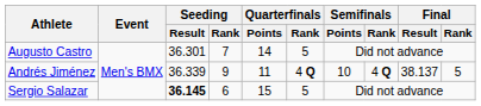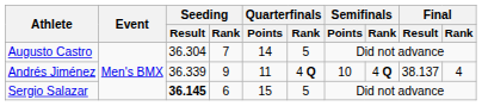 <table class=wikitable style="font-size:90%">
 <tr>
 <th rowspan="2">Athlete</th>
 <th rowspan="2">Event</th>
 <th colspan="2">Seeding</th>
 <th colspan="2">Quarterfinals</th>
 <th colspan="2">Semifinals</th>
 <th colspan="2">Final</th>
 </tr>
 <tr style="font-size:95%">
 <th>Result</th>
 <th>Rank</th>
 <th>Points</th>
 <th>Rank</th>
 <th>Points</th>
 <th>Rank</th>
 <th>Result</th>
 <th>Rank</th>
 </tr>
 <tr align=center>
 <td align=left><a href='#'>Augusto Castro</a></td>
 <td align=left rowspan=3><a href='#'>Men's BMX</a></td>
-<td>36.301</td>
+<td>36.304</td>
 <td>7</td>
 <td>14</td>
 <td>5</td>
 <td colspan=4>Did not advance</td>
 </tr>
 <tr align=center>
 <td align=left><a href='#'>Andrés Jiménez</a></td>
 <td>36.339</td>
 <td>9</td>
 <td>11</td>
 <td>4 <strong>Q</strong></td>
 <td>10</td>
 <td>4 <strong>Q</strong></td>
 <td>38.137</td>
-<td>5</td>
+<td>4</td>
 </tr>
 <tr align=center>
 <td align=left><a href='#'>Sergio Salazar</a></td>
 <td><strong>36.145</strong></td>
 <td>6</td>
 <td>15</td>
 <td>5</td>
 <td colspan=4>Did not advance</td>
 </tr>
 </table>
